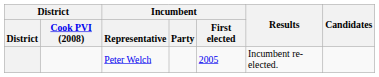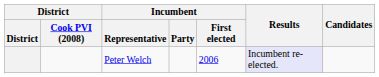 <table class=wikitable>
 <tr>
 <th colspan=2>District</th>
 <th colspan=3>Incumbent</th>
 <th rowspan=2>Results</th>
 <th rowspan=2>Candidates</th>
 </tr>
 <tr valign=bottom>
 <th>District</th>
 <th><a href='#'>Cook PVI</a> (2008)</th>
 <th>Representative</th>
 <th>Party</th>
 <th>First elected</th>
 </tr>
 <tr>
 <th></th>
 <td></td>
 <td><a href='#'>Peter Welch</a></td>
 <td></td>
-<td><a href='#'>2005</a></td>
-<td>Incumbent re-elected.</td>
+<td><a href='#'>2006</a></td>
+<td style="background: lavender;">Incumbent re-elected.</td>
 <td nowrap></td>
 </tr>
 </table>
